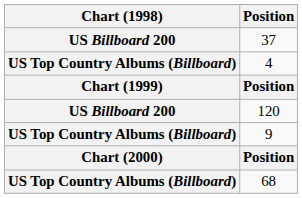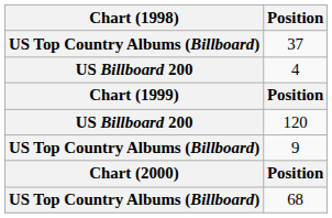 <table class="wikitable plainrowheaders" style="text-align:center">
 <tr>
 <th scope="col">Chart (1998)</th>
 <th scope="col">Position</th>
 </tr>
 <tr>
-<th scope="row">US <em>Billboard</em> 200</th>
+<th scope="row">US Top Country Albums (<em>Billboard</em>)</th>
 <td>37</td>
 </tr>
 <tr>
-<th scope="row">US Top Country Albums (<em>Billboard</em>)</th>
+<th scope="row">US <em>Billboard</em> 200</th>
 <td>4</td>
 </tr>
 <tr>
 <th scope="col">Chart (1999)</th>
 <th scope="col">Position</th>
 </tr>
 <tr>
 <th scope="row">US <em>Billboard</em> 200</th>
 <td>120</td>
 </tr>
 <tr>
 <th scope="row">US Top Country Albums (<em>Billboard</em>)</th>
 <td>9</td>
 </tr>
 <tr>
 <th scope="col">Chart (2000)</th>
 <th scope="col">Position</th>
 </tr>
 <tr>
 <th scope="row">US Top Country Albums (<em>Billboard</em>)</th>
 <td>68</td>
 </tr>
 </table>
